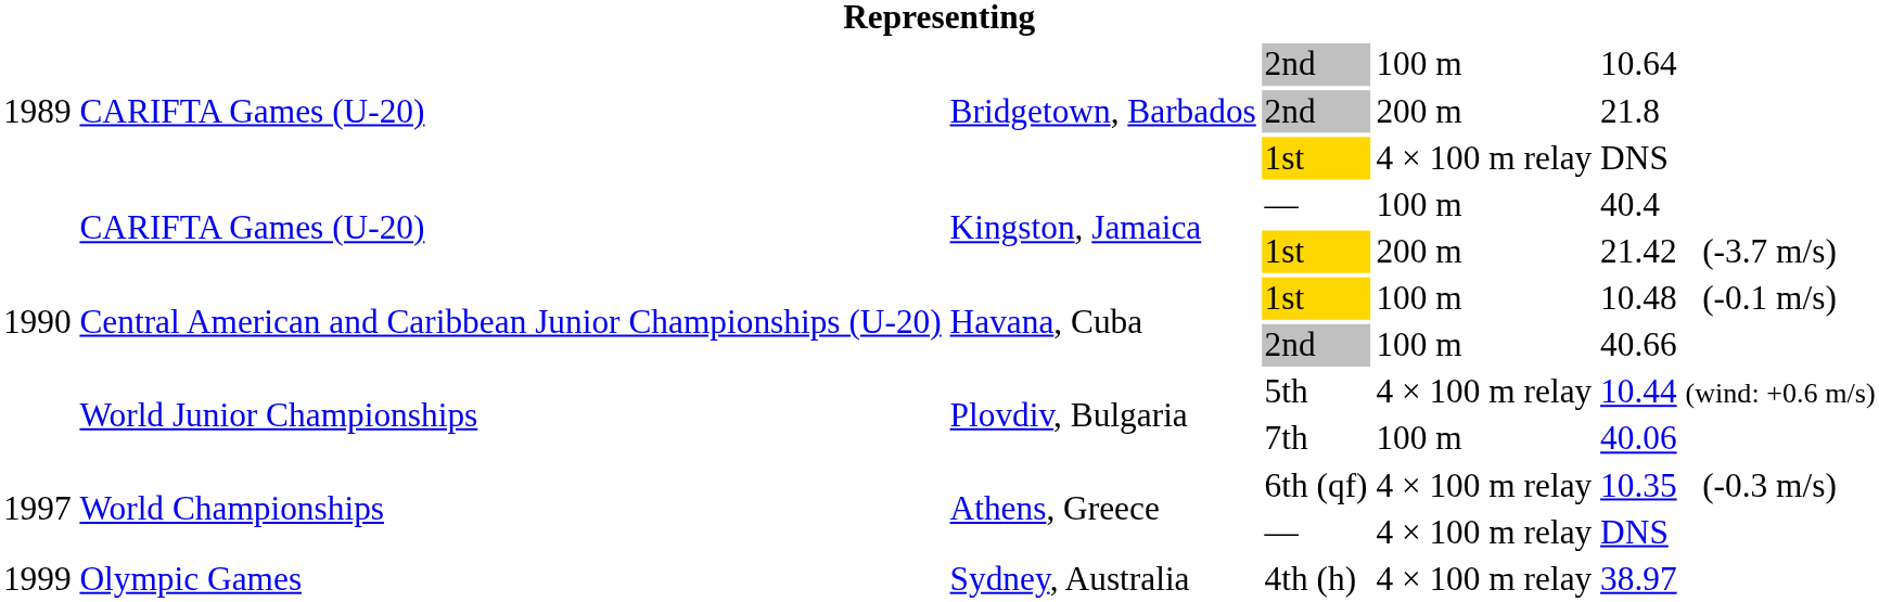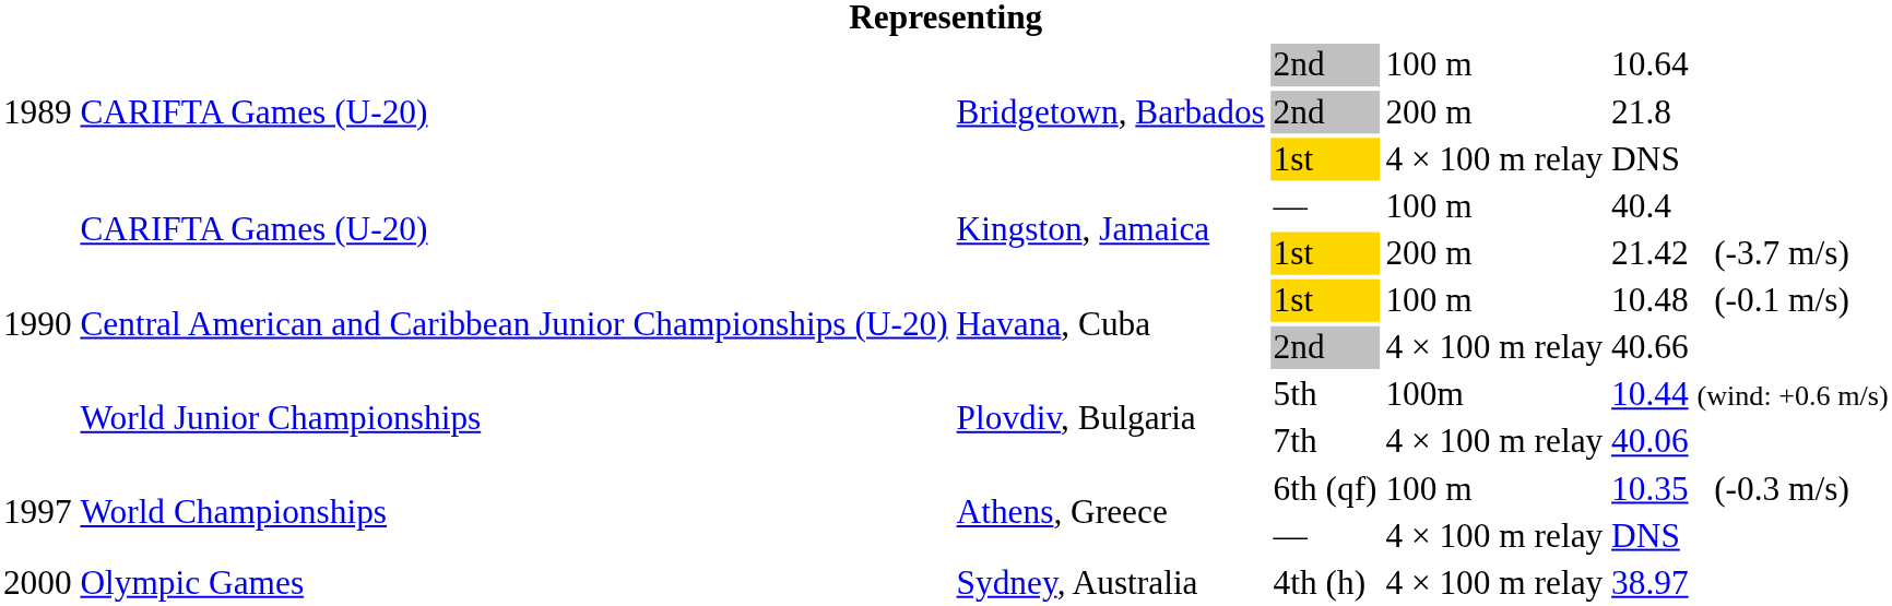 <table>
 <tr>
 <th colspan="6">Representing </th>
 </tr>
 <tr>
 <td rowspan = "3">1989</td>
 <td rowspan = "3"><a href='#'>CARIFTA Games (U-20)</a></td>
 <td rowspan = "3"><a href='#'>Bridgetown</a>, <a href='#'>Barbados</a></td>
 <td bgcolor=silver>2nd</td>
 <td>100 m</td>
 <td>10.64</td>
 </tr>
 <tr>
 <td bgcolor=silver>2nd</td>
 <td>200 m</td>
 <td>21.8</td>
 </tr>
 <tr>
 <td bgcolor=gold>1st</td>
 <td>4 × 100 m relay</td>
 <td>DNS</td>
 </tr>
 <tr>
 <td rowspan = "6">1990</td>
 <td rowspan = "2"><a href='#'>CARIFTA Games (U-20)</a></td>
 <td rowspan = "2"><a href='#'>Kingston</a>, <a href='#'>Jamaica</a></td>
 <td>—</td>
 <td>100 m</td>
 <td>40.4</td>
 </tr>
 <tr>
 <td bgcolor=gold>1st</td>
 <td>200 m</td>
 <td>21.42   (-3.7 m/s)</td>
 </tr>
 <tr>
 <td rowspan = "2"><a href='#'>Central American and Caribbean Junior Championships (U-20)</a></td>
 <td rowspan = "2"><a href='#'>Havana</a>, Cuba</td>
 <td bgcolor=gold>1st</td>
 <td>100 m</td>
 <td>10.48   (-0.1 m/s)</td>
 </tr>
 <tr>
 <td bgcolor=silver>2nd</td>
-<td>100 m</td>
+<td>4 × 100 m relay</td>
 <td>40.66</td>
 </tr>
 <tr>
 <td rowspan=2><a href='#'>World Junior Championships</a></td>
 <td rowspan=2><a href='#'>Plovdiv</a>, Bulgaria</td>
 <td>5th</td>
-<td>4 × 100 m relay</td>
+<td>100m</td>
 <td><a href='#'>10.44</a> <small>(wind: +0.6 m/s)</small></td>
 </tr>
 <tr>
 <td>7th</td>
-<td>100 m</td>
+<td>4 × 100 m relay</td>
 <td><a href='#'>40.06</a></td>
 </tr>
 <tr>
 <td rowspan = "2">1997</td>
 <td rowspan = "2"><a href='#'>World Championships</a></td>
 <td rowspan = "2"><a href='#'>Athens</a>, Greece</td>
 <td>6th (qf)</td>
-<td>4 × 100 m relay</td>
+<td>100 m</td>
 <td><a href='#'>10.35</a>   (-0.3 m/s)</td>
 </tr>
 <tr>
 <td>—</td>
 <td>4 × 100 m relay</td>
 <td><a href='#'>DNS</a></td>
 </tr>
 <tr>
-<td>1999</td>
+<td>2000</td>
 <td><a href='#'>Olympic Games</a></td>
 <td><a href='#'>Sydney</a>, Australia</td>
 <td>4th (h)</td>
 <td>4 × 100 m relay</td>
 <td><a href='#'>38.97</a></td>
 </tr>
 </table>
